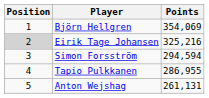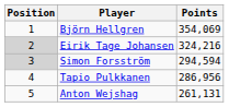 <table class=wikitable>
 <tr>
 <th>Position</th>
 <th>Player</th>
 <th>Points</th>
 </tr>
 <tr>
 <td align=center>1</td>
 <td> <a href='#'>Björn Hellgren</a></td>
 <td align=center>354,069</td>
 </tr>
 <tr>
 <td align=center style="background: lightgrey;">2</td>
 <td> <a href='#'>Eirik Tage Johansen</a></td>
-<td align=center>325,216</td>
+<td align=center>324,216</td>
 </tr>
 <tr>
-<td align=center>3</td>
+<td align=center style="background: lightgrey;">3</td>
 <td> <a href='#'>Simon Forsström</a></td>
 <td align=center>294,594</td>
 </tr>
 <tr>
 <td align=center>4</td>
 <td> <a href='#'>Tapio Pulkkanen</a></td>
-<td align=center>286,955</td>
+<td align=center>286,956</td>
 </tr>
 <tr>
 <td align=center>5</td>
 <td> <a href='#'>Anton Wejshag</a></td>
 <td align=center>261,131</td>
 </tr>
 </table>
